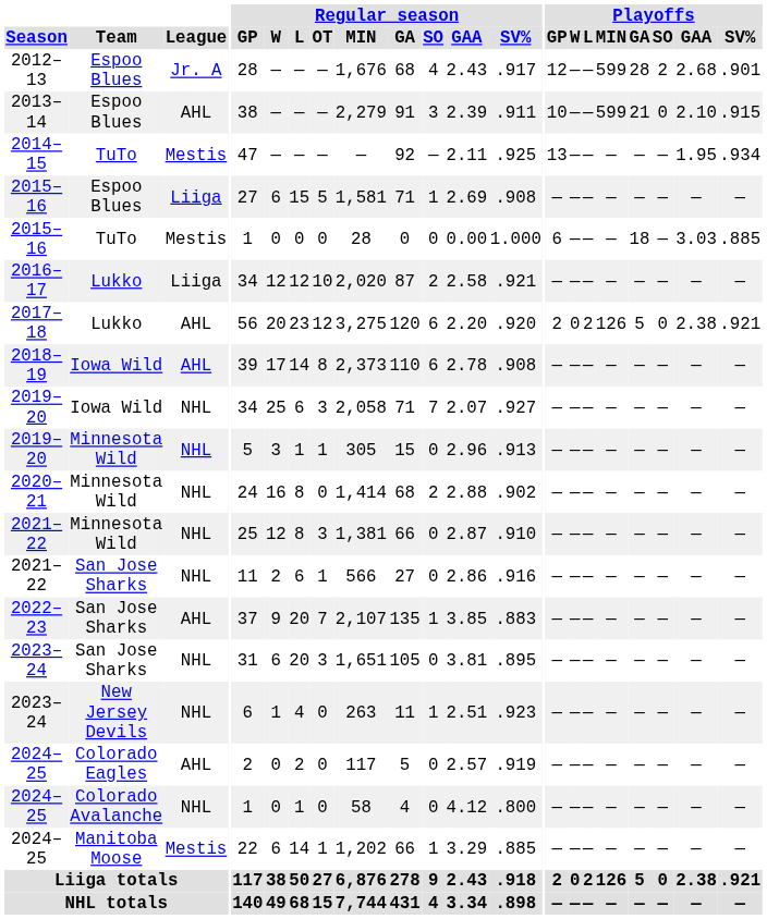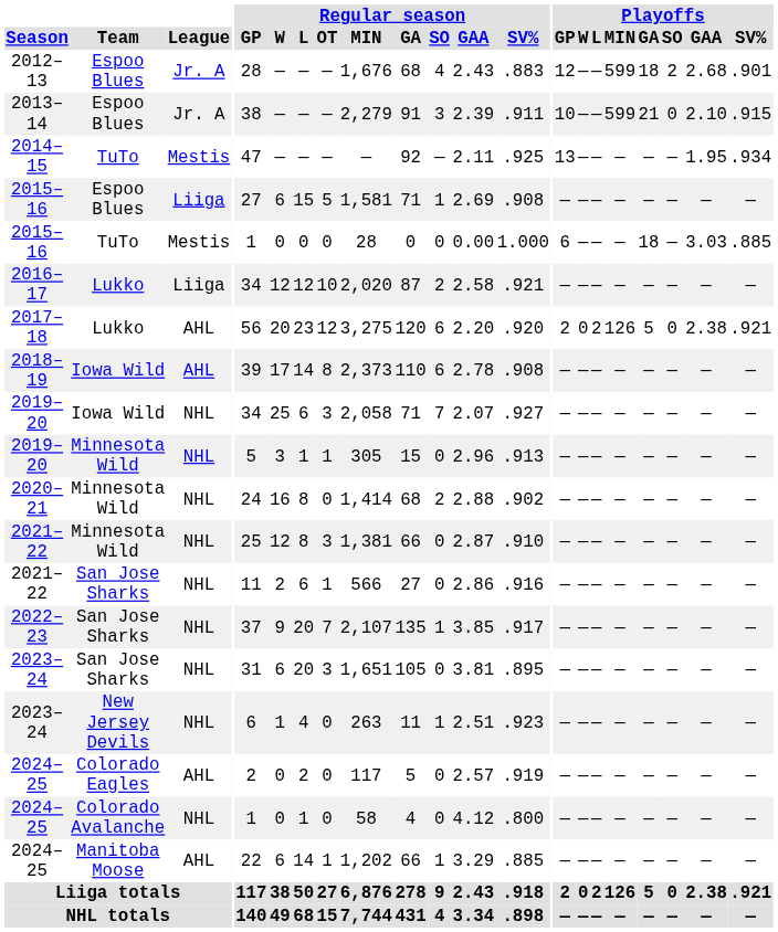 <table border="0" cellpadding="1" cellspacing="0" style="text-align:center; width:75%;">
 <tr bgcolor="#e0e0e0">
 <th colspan="3" bgcolor="#ffffff"></th>
 <th rowspan="99" bgcolor="#ffffff"></th>
 <th colspan="9" bgcolor="#e0e0e0"><a href='#'>Regular season</a></th>
 <th rowspan="99" bgcolor="#ffffff"></th>
 <th colspan="8" bgcolor="#e0e0e0"><a href='#'>Playoffs</a></th>
 </tr>
 <tr bgcolor="#e0e0e0">
 <th><a href='#'>Season</a></th>
 <th>Team</th>
 <th>League</th>
 <th>GP</th>
 <th>W</th>
 <th>L</th>
 <th>OT</th>
 <th>MIN</th>
 <th>GA</th>
 <th><a href='#'>SO</a></th>
 <th><a href='#'>GAA</a></th>
 <th><a href='#'>SV%</a></th>
 <th>GP</th>
 <th>W</th>
 <th>L</th>
 <th>MIN</th>
 <th>GA</th>
 <th>SO</th>
 <th>GAA</th>
 <th>SV%</th>
 </tr>
 <tr>
 <td>2012–13</td>
 <td><a href='#'>Espoo Blues</a></td>
 <td><a href='#'>Jr. A</a></td>
 <td>28</td>
 <td>—</td>
 <td>—</td>
 <td>—</td>
 <td>1,676</td>
 <td>68</td>
 <td>4</td>
 <td>2.43</td>
-<td>.917</td>
+<td>.883</td>
 <td>12</td>
 <td>—</td>
 <td>—</td>
 <td>599</td>
-<td>28</td>
+<td>18</td>
 <td>2</td>
 <td>2.68</td>
 <td>.901</td>
 </tr>
 <tr bgcolor="#f0f0f0">
 <td>2013–14</td>
 <td>Espoo Blues</td>
-<td>AHL</td>
+<td>Jr. A</td>
 <td>38</td>
 <td>—</td>
 <td>—</td>
 <td>—</td>
 <td>2,279</td>
 <td>91</td>
 <td>3</td>
 <td>2.39</td>
 <td>.911</td>
 <td>10</td>
 <td>—</td>
 <td>—</td>
 <td>599</td>
 <td>21</td>
 <td>0</td>
 <td>2.10</td>
 <td>.915</td>
 </tr>
 <tr>
 <td><a href='#'>2014–15</a></td>
 <td><a href='#'>TuTo</a></td>
 <td><a href='#'>Mestis</a></td>
 <td>47</td>
 <td>—</td>
 <td>—</td>
 <td>—</td>
 <td>—</td>
 <td>92</td>
 <td>—</td>
 <td>2.11</td>
 <td>.925</td>
 <td>13</td>
 <td>—</td>
 <td>—</td>
 <td>—</td>
 <td>—</td>
 <td>—</td>
 <td>1.95</td>
 <td>.934</td>
 </tr>
 <tr bgcolor="#f0f0f0">
 <td><a href='#'>2015–16</a></td>
 <td>Espoo Blues</td>
 <td><a href='#'>Liiga</a></td>
 <td>27</td>
 <td>6</td>
 <td>15</td>
 <td>5</td>
 <td>1,581</td>
 <td>71</td>
 <td>1</td>
 <td>2.69</td>
 <td>.908</td>
 <td>—</td>
 <td>—</td>
 <td>—</td>
 <td>—</td>
 <td>—</td>
 <td>—</td>
 <td>—</td>
 <td>—</td>
 </tr>
 <tr>
 <td><a href='#'>2015–16</a></td>
 <td>TuTo</td>
 <td>Mestis</td>
 <td>1</td>
 <td>0</td>
 <td>0</td>
 <td>0</td>
 <td>28</td>
 <td>0</td>
 <td>0</td>
 <td>0.00</td>
 <td>1.000</td>
 <td>6</td>
 <td>—</td>
 <td>—</td>
 <td>—</td>
 <td>18</td>
 <td>—</td>
 <td>3.03</td>
 <td>.885</td>
 </tr>
 <tr bgcolor="#f0f0f0">
 <td><a href='#'>2016–17</a></td>
 <td><a href='#'>Lukko</a></td>
 <td>Liiga</td>
 <td>34</td>
 <td>12</td>
 <td>12</td>
 <td>10</td>
 <td>2,020</td>
 <td>87</td>
 <td>2</td>
 <td>2.58</td>
 <td>.921</td>
 <td>—</td>
 <td>—</td>
 <td>—</td>
 <td>—</td>
 <td>—</td>
 <td>—</td>
 <td>—</td>
 <td>—</td>
 </tr>
 <tr>
 <td><a href='#'>2017–18</a></td>
 <td>Lukko</td>
 <td>AHL</td>
 <td>56</td>
 <td>20</td>
 <td>23</td>
 <td>12</td>
 <td>3,275</td>
 <td>120</td>
 <td>6</td>
 <td>2.20</td>
 <td>.920</td>
 <td>2</td>
 <td>0</td>
 <td>2</td>
 <td>126</td>
 <td>5</td>
 <td>0</td>
 <td>2.38</td>
 <td>.921</td>
 </tr>
 <tr bgcolor="#f0f0f0">
 <td><a href='#'>2018–19</a></td>
 <td><a href='#'>Iowa Wild</a></td>
 <td><a href='#'>AHL</a></td>
 <td>39</td>
 <td>17</td>
 <td>14</td>
 <td>8</td>
 <td>2,373</td>
 <td>110</td>
 <td>6</td>
 <td>2.78</td>
 <td>.908</td>
 <td>—</td>
 <td>—</td>
 <td>—</td>
 <td>—</td>
 <td>—</td>
 <td>—</td>
 <td>—</td>
 <td>—</td>
 </tr>
 <tr>
 <td><a href='#'>2019–20</a></td>
 <td>Iowa Wild</td>
 <td>NHL</td>
 <td>34</td>
 <td>25</td>
 <td>6</td>
 <td>3</td>
 <td>2,058</td>
 <td>71</td>
 <td>7</td>
 <td>2.07</td>
 <td>.927</td>
 <td>—</td>
 <td>—</td>
 <td>—</td>
 <td>—</td>
 <td>—</td>
 <td>—</td>
 <td>—</td>
 <td>—</td>
 </tr>
 <tr bgcolor="#f0f0f0">
 <td><a href='#'>2019–20</a></td>
 <td><a href='#'>Minnesota Wild</a></td>
 <td><a href='#'>NHL</a></td>
 <td>5</td>
 <td>3</td>
 <td>1</td>
 <td>1</td>
 <td>305</td>
 <td>15</td>
 <td>0</td>
 <td>2.96</td>
 <td>.913</td>
 <td>—</td>
 <td>—</td>
 <td>—</td>
 <td>—</td>
 <td>—</td>
 <td>—</td>
 <td>—</td>
 <td>—</td>
 </tr>
 <tr>
 <td><a href='#'>2020–21</a></td>
 <td>Minnesota Wild</td>
 <td>NHL</td>
 <td>24</td>
 <td>16</td>
 <td>8</td>
 <td>0</td>
 <td>1,414</td>
 <td>68</td>
 <td>2</td>
 <td>2.88</td>
 <td>.902</td>
 <td>—</td>
 <td>—</td>
 <td>—</td>
 <td>—</td>
 <td>—</td>
 <td>—</td>
 <td>—</td>
 <td>—</td>
 </tr>
 <tr bgcolor="#f0f0f0">
 <td><a href='#'>2021–22</a></td>
 <td>Minnesota Wild</td>
 <td>NHL</td>
 <td>25</td>
 <td>12</td>
 <td>8</td>
 <td>3</td>
 <td>1,381</td>
 <td>66</td>
 <td>0</td>
 <td>2.87</td>
 <td>.910</td>
 <td>—</td>
 <td>—</td>
 <td>—</td>
 <td>—</td>
 <td>—</td>
 <td>—</td>
 <td>—</td>
 <td>—</td>
 </tr>
 <tr>
 <td>2021–22</td>
 <td><a href='#'>San Jose Sharks</a></td>
 <td>NHL</td>
 <td>11</td>
 <td>2</td>
 <td>6</td>
 <td>1</td>
 <td>566</td>
 <td>27</td>
 <td>0</td>
 <td>2.86</td>
 <td>.916</td>
 <td>—</td>
 <td>—</td>
 <td>—</td>
 <td>—</td>
 <td>—</td>
 <td>—</td>
 <td>—</td>
 <td>—</td>
 </tr>
 <tr bgcolor="#f0f0f0">
 <td><a href='#'>2022–23</a></td>
 <td>San Jose Sharks</td>
-<td>AHL</td>
+<td>NHL</td>
 <td>37</td>
 <td>9</td>
 <td>20</td>
 <td>7</td>
 <td>2,107</td>
 <td>135</td>
 <td>1</td>
 <td>3.85</td>
-<td>.883</td>
+<td>.917</td>
 <td>—</td>
 <td>—</td>
 <td>—</td>
 <td>—</td>
 <td>—</td>
 <td>—</td>
 <td>—</td>
 <td>—</td>
 </tr>
 <tr>
 <td><a href='#'>2023–24</a></td>
 <td>San Jose Sharks</td>
 <td>NHL</td>
 <td>31</td>
 <td>6</td>
 <td>20</td>
 <td>3</td>
 <td>1,651</td>
 <td>105</td>
 <td>0</td>
 <td>3.81</td>
 <td>.895</td>
 <td>—</td>
 <td>—</td>
 <td>—</td>
 <td>—</td>
 <td>—</td>
 <td>—</td>
 <td>—</td>
 <td>—</td>
 </tr>
 <tr bgcolor="#f0f0f0">
 <td>2023–24</td>
 <td><a href='#'>New Jersey Devils</a></td>
 <td>NHL</td>
 <td>6</td>
 <td>1</td>
 <td>4</td>
 <td>0</td>
 <td>263</td>
 <td>11</td>
 <td>1</td>
 <td>2.51</td>
 <td>.923</td>
 <td>—</td>
 <td>—</td>
 <td>—</td>
 <td>—</td>
 <td>—</td>
 <td>—</td>
 <td>—</td>
 <td>—</td>
 </tr>
 <tr>
 <td><a href='#'>2024–25</a></td>
 <td><a href='#'>Colorado Eagles</a></td>
 <td>AHL</td>
 <td>2</td>
 <td>0</td>
 <td>2</td>
 <td>0</td>
 <td>117</td>
 <td>5</td>
 <td>0</td>
 <td>2.57</td>
 <td>.919</td>
 <td>—</td>
 <td>—</td>
 <td>—</td>
 <td>—</td>
 <td>—</td>
 <td>—</td>
 <td>—</td>
 <td>—</td>
 </tr>
 <tr bgcolor="#f0f0f0">
 <td><a href='#'>2024–25</a></td>
 <td><a href='#'>Colorado Avalanche</a></td>
 <td>NHL</td>
 <td>1</td>
 <td>0</td>
 <td>1</td>
 <td>0</td>
 <td>58</td>
 <td>4</td>
 <td>0</td>
 <td>4.12</td>
 <td>.800</td>
 <td>—</td>
 <td>—</td>
 <td>—</td>
 <td>—</td>
 <td>—</td>
 <td>—</td>
 <td>—</td>
 <td>—</td>
 </tr>
 <tr>
 <td>2024–25</td>
 <td><a href='#'>Manitoba Moose</a></td>
-<td><a href='#'>Mestis</a></td>
+<td>AHL</td>
 <td>22</td>
 <td>6</td>
 <td>14</td>
 <td>1</td>
 <td>1,202</td>
 <td>66</td>
 <td>1</td>
 <td>3.29</td>
 <td>.885</td>
 <td>—</td>
 <td>—</td>
 <td>—</td>
 <td>—</td>
 <td>—</td>
 <td>—</td>
 <td>—</td>
 <td>—</td>
 </tr>
 <tr bgcolor="#e0e0e0">
 <th colspan="3">Liiga totals</th>
 <th>117</th>
 <th>38</th>
 <th>50</th>
 <th>27</th>
 <th>6,876</th>
 <th>278</th>
 <th>9</th>
 <th>2.43</th>
 <th>.918</th>
 <th>2</th>
 <th>0</th>
 <th>2</th>
 <th>126</th>
 <th>5</th>
 <th>0</th>
 <th>2.38</th>
 <th>.921</th>
 </tr>
 <tr bgcolor="#e0e0e0">
 <th colspan="3">NHL totals</th>
 <th>140</th>
 <th>49</th>
 <th>68</th>
 <th>15</th>
 <th>7,744</th>
 <th>431</th>
 <th>4</th>
 <th>3.34</th>
 <th>.898</th>
 <th>—</th>
 <th>—</th>
 <th>—</th>
 <th>—</th>
 <th>—</th>
 <th>—</th>
 <th>—</th>
 <th>—</th>
 </tr>
 </table>
